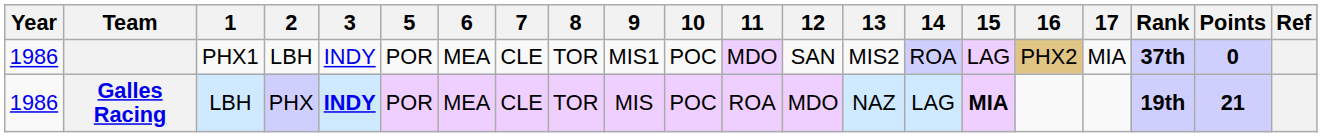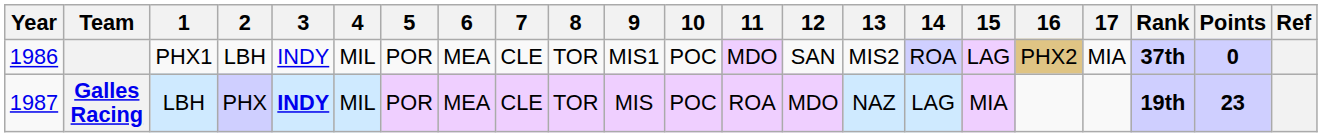 <table class="wikitable" style="text-align:center; font-size:90%">
 <tr>
 <th>Year</th>
 <th>Team</th>
 <th>1</th>
 <th>2</th>
 <th>3</th>
+<th>4</th>
 <th>5</th>
 <th>6</th>
 <th>7</th>
 <th>8</th>
 <th>9</th>
 <th>10</th>
 <th>11</th>
 <th>12</th>
 <th>13</th>
 <th>14</th>
 <th>15</th>
 <th>16</th>
 <th>17</th>
 <th>Rank</th>
 <th>Points</th>
 <th>Ref</th>
 </tr>
 <tr>
 <td><a href='#'>1986</a></td>
 <th></th>
 <td>PHX1</td>
 <td>LBH</td>
 <td><a href='#'>INDY</a></td>
+<td>MIL</td>
 <td>POR</td>
 <td>MEA</td>
 <td>CLE</td>
 <td>TOR</td>
 <td>MIS1</td>
 <td>POC</td>
 <td style="background:#EFCFFF;">MDO<br></td>
 <td>SAN</td>
 <td>MIS2</td>
 <td style="background:#CFCFFF;">ROA<br></td>
 <td style="background:#EFCFFF;">LAG<br></td>
 <td style="background:#DFC484;">PHX2<br></td>
 <td>MIA</td>
 <td style="background:#CFCFFF;"><strong>37th</strong></td>
 <td style="background:#CFCFFF;"><strong>0</strong></td>
 <th></th>
 </tr>
 <tr>
-<td><a href='#'>1986</a></td>
+<td><a href='#'>1987</a></td>
 <th><a href='#'>Galles Racing</a></th>
 <td style="background:#CFEAFF;">LBH<br></td>
 <td style="background:#CFCFFF;">PHX<br></td>
 <td style="background:#CFEAFF;"><strong><a href='#'>INDY</a><br></strong></td>
+<td style="background:#CFEAFF;">MIL<br></td>
 <td style="background:#EFCFFF;">POR<br></td>
 <td style="background:#EFCFFF;">MEA<br></td>
 <td style="background:#EFCFFF;">CLE<br></td>
 <td style="background:#EFCFFF;">TOR<br></td>
 <td style="background:#EFCFFF;">MIS<br></td>
 <td style="background:#EFCFFF;">POC<br></td>
 <td style="background:#EFCFFF;">ROA<br></td>
 <td style="background:#EFCFFF;">MDO<br></td>
 <td style="background:#CFEAFF;">NAZ<br></td>
 <td style="background:#CFEAFF;">LAG<br></td>
-<td style="background:#EFCFFF;"><strong>MIA<br></strong></td>
+<td style="background:#EFCFFF;">MIA<br></td>
 <td></td>
 <td></td>
 <td style="background:#CFCFFF;"><strong>19th</strong></td>
-<td style="background:#CFCFFF;"><strong>21</strong></td>
+<td style="background:#CFCFFF;"><strong>23</strong></td>
 <th></th>
 </tr>
 </table>
